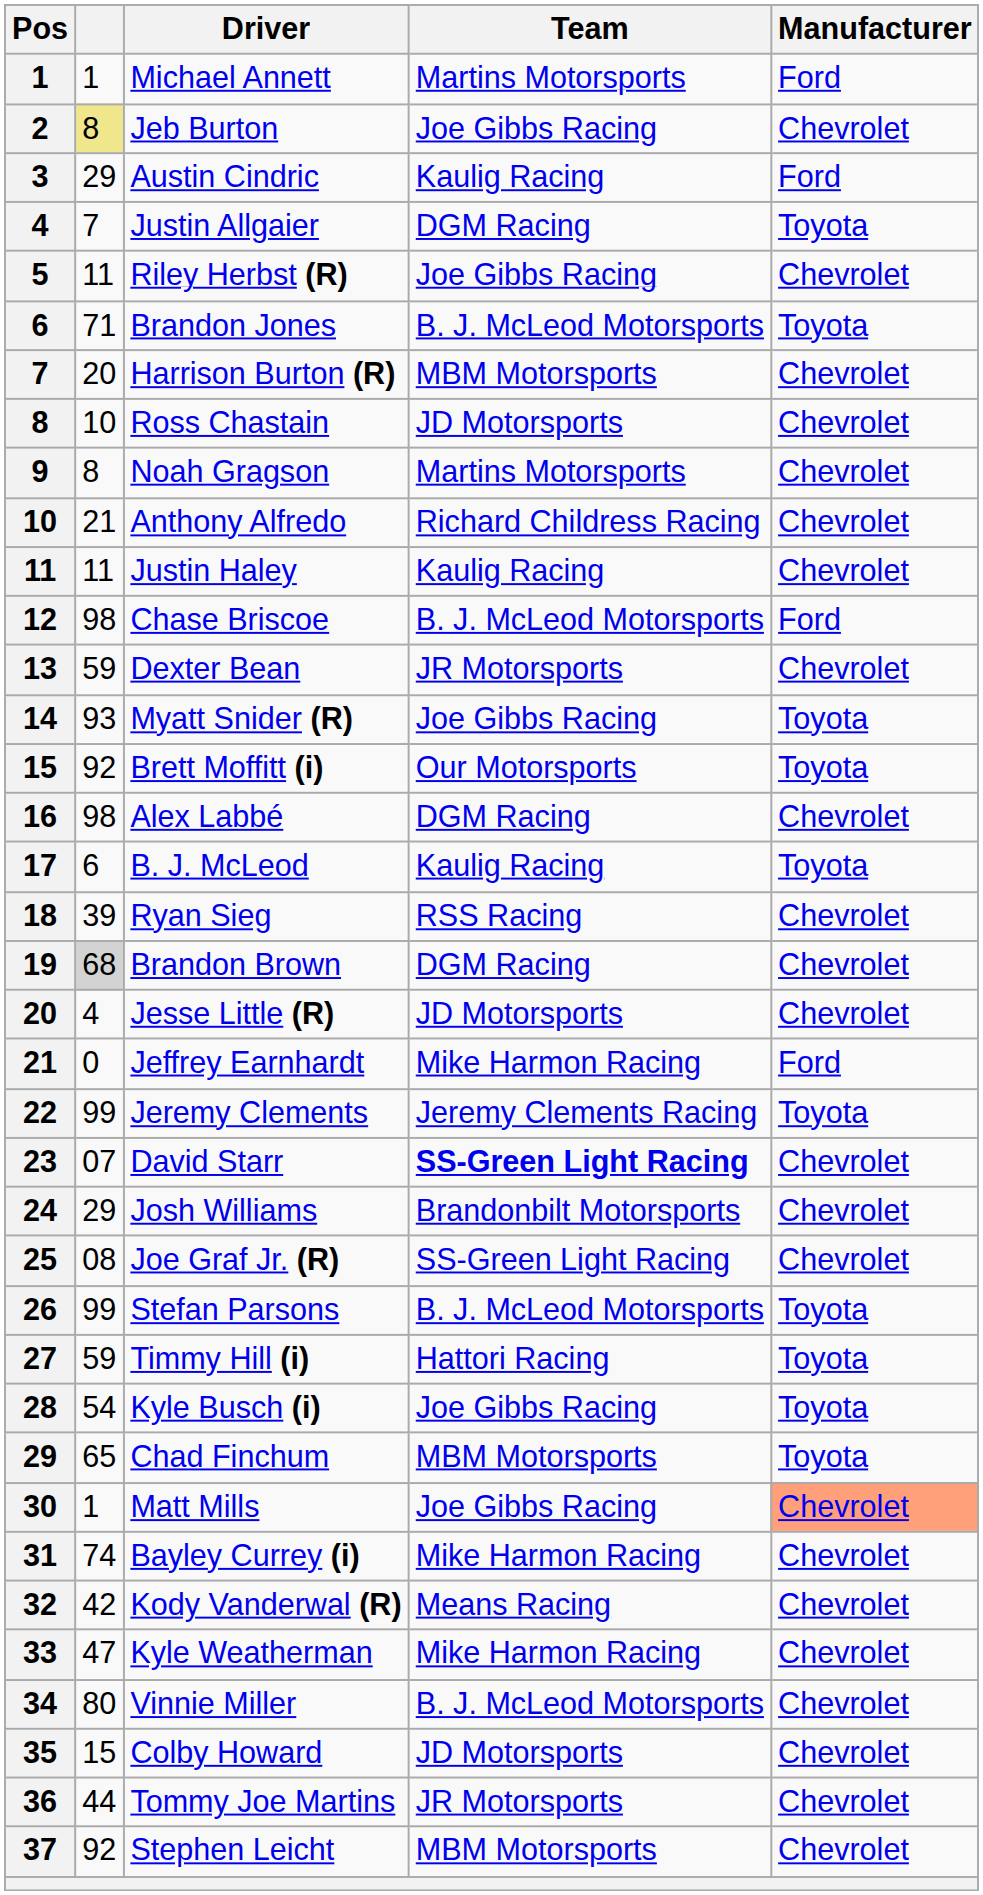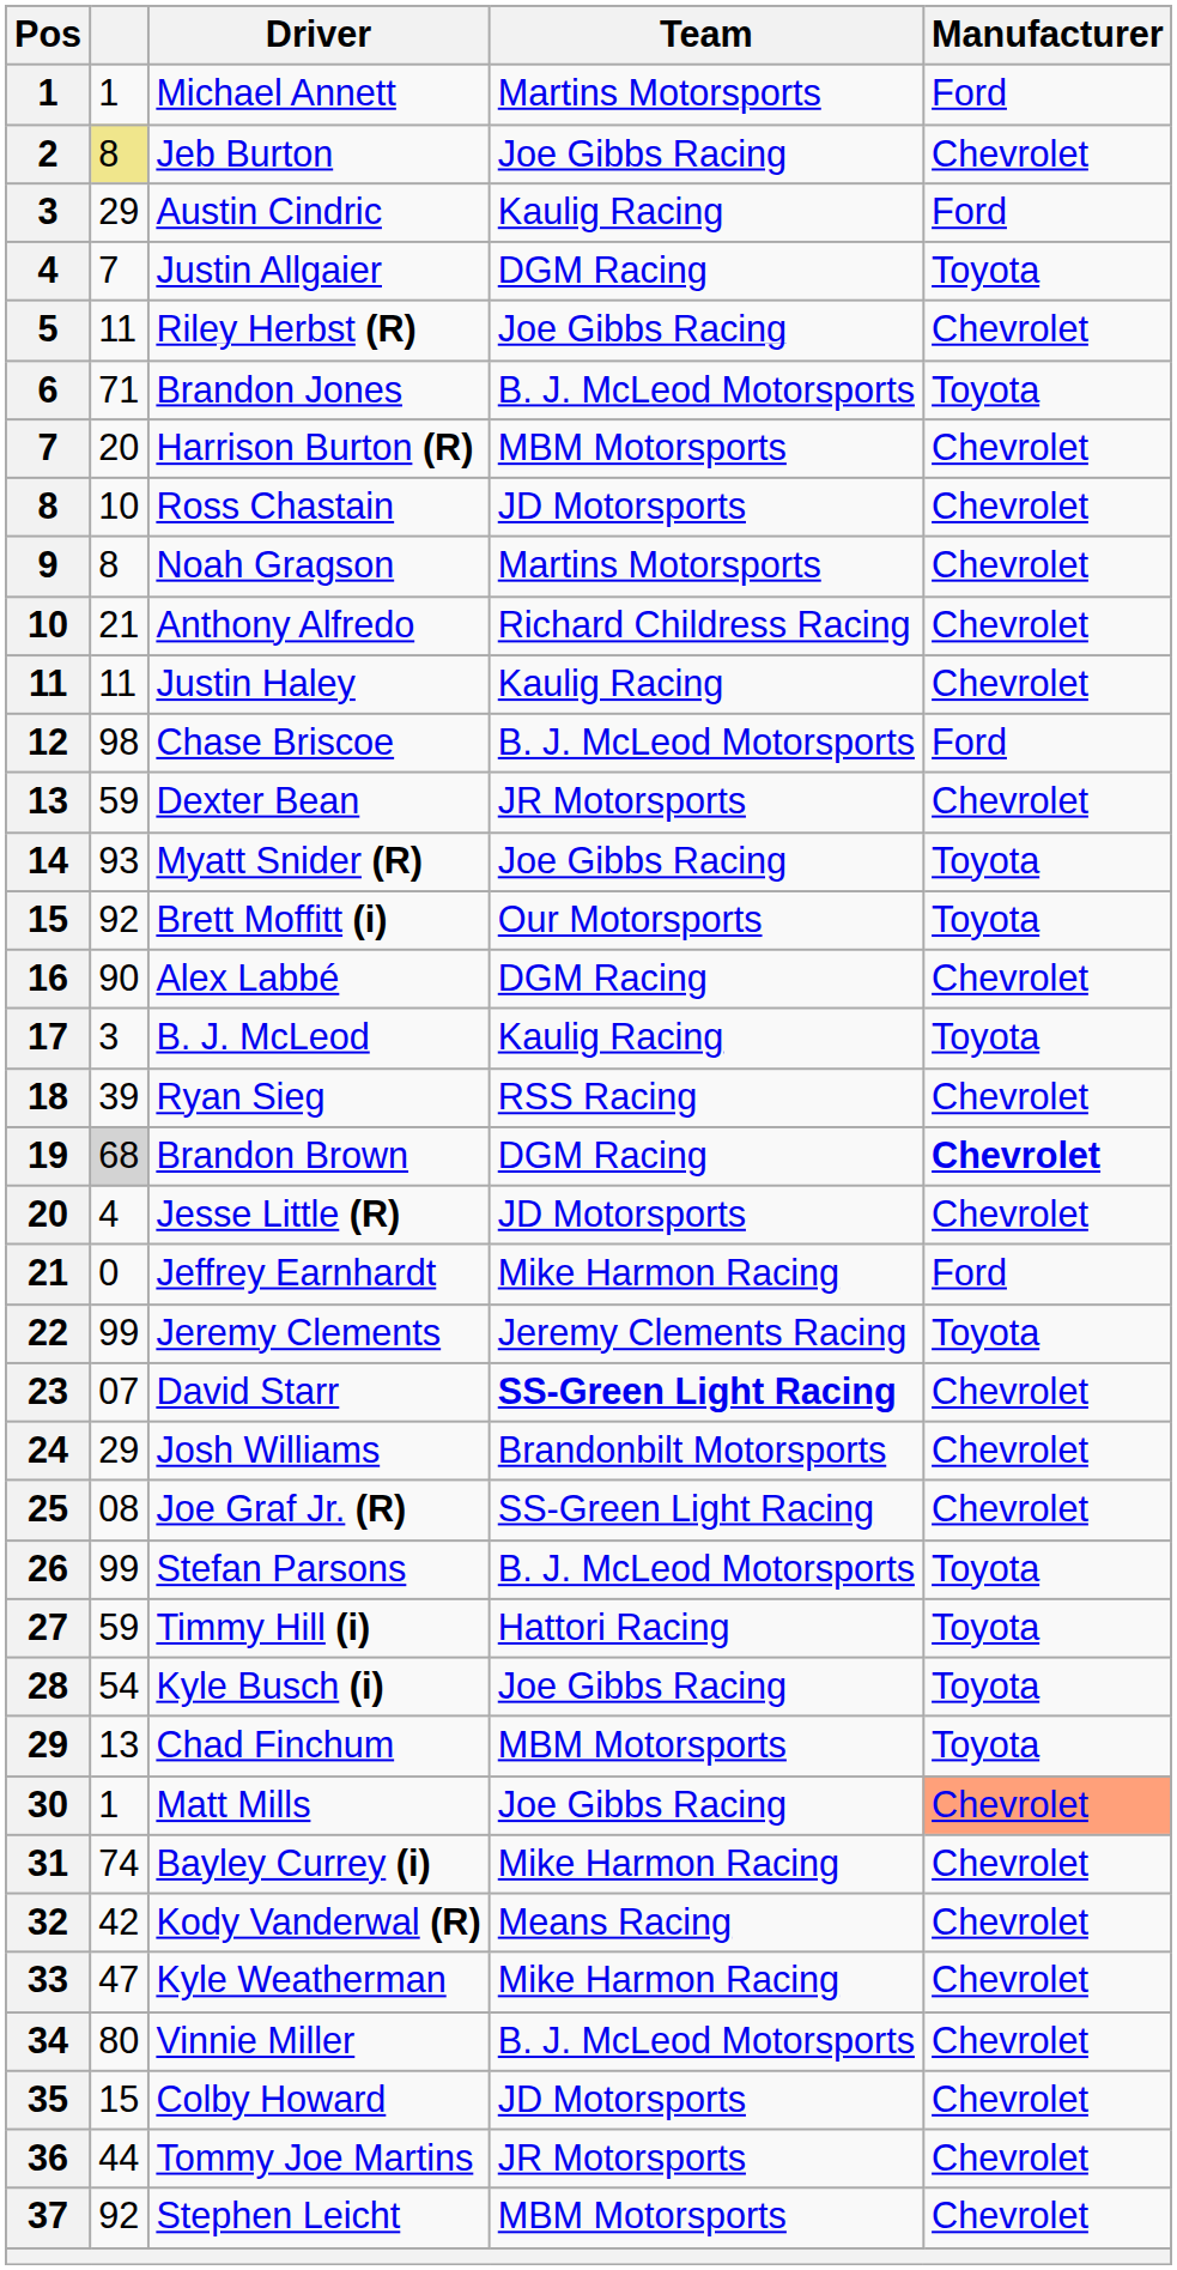 <table class="wikitable" style="font-size:98%">
 <tr>
 <th>Pos</th>
 <th></th>
 <th>Driver</th>
 <th>Team</th>
 <th>Manufacturer</th>
 </tr>
 <tr>
 <th>1</th>
 <td>1</td>
 <td><a href='#'>Michael Annett</a></td>
 <td><a href='#'>Martins Motorsports</a></td>
 <td><a href='#'>Ford</a></td>
 </tr>
 <tr>
 <th>2</th>
 <td style="background: khaki;">8</td>
 <td><a href='#'>Jeb Burton</a></td>
 <td><a href='#'>Joe Gibbs Racing</a></td>
 <td><a href='#'>Chevrolet</a></td>
 </tr>
 <tr>
 <th>3</th>
 <td>29</td>
 <td><a href='#'>Austin Cindric</a></td>
 <td><a href='#'>Kaulig Racing</a></td>
 <td><a href='#'>Ford</a></td>
 </tr>
 <tr>
 <th>4</th>
 <td>7</td>
 <td><a href='#'>Justin Allgaier</a></td>
 <td><a href='#'>DGM Racing</a></td>
 <td><a href='#'>Toyota</a></td>
 </tr>
 <tr>
 <th>5</th>
 <td>11</td>
 <td><a href='#'>Riley Herbst</a> <strong>(R)</strong></td>
 <td><a href='#'>Joe Gibbs Racing</a></td>
 <td><a href='#'>Chevrolet</a></td>
 </tr>
 <tr>
 <th>6</th>
 <td>71</td>
 <td><a href='#'>Brandon Jones</a></td>
 <td><a href='#'>B. J. McLeod Motorsports</a></td>
 <td><a href='#'>Toyota</a></td>
 </tr>
 <tr>
 <th>7</th>
 <td>20</td>
 <td><a href='#'>Harrison Burton</a> <strong>(R)</strong></td>
 <td><a href='#'>MBM Motorsports</a></td>
 <td><a href='#'>Chevrolet</a></td>
 </tr>
 <tr>
 <th>8</th>
 <td>10</td>
 <td><a href='#'>Ross Chastain</a></td>
 <td><a href='#'>JD Motorsports</a></td>
 <td><a href='#'>Chevrolet</a></td>
 </tr>
 <tr>
 <th>9</th>
 <td>8</td>
 <td><a href='#'>Noah Gragson</a></td>
 <td><a href='#'>Martins Motorsports</a></td>
 <td><a href='#'>Chevrolet</a></td>
 </tr>
 <tr>
 <th>10</th>
 <td>21</td>
 <td><a href='#'>Anthony Alfredo</a></td>
 <td><a href='#'>Richard Childress Racing</a></td>
 <td><a href='#'>Chevrolet</a></td>
 </tr>
 <tr>
 <th>11</th>
 <td>11</td>
 <td><a href='#'>Justin Haley</a></td>
 <td><a href='#'>Kaulig Racing</a></td>
 <td><a href='#'>Chevrolet</a></td>
 </tr>
 <tr>
 <th>12</th>
 <td>98</td>
 <td><a href='#'>Chase Briscoe</a></td>
 <td><a href='#'>B. J. McLeod Motorsports</a></td>
 <td><a href='#'>Ford</a></td>
 </tr>
 <tr>
 <th>13</th>
 <td>59</td>
 <td><a href='#'>Dexter Bean</a></td>
 <td><a href='#'>JR Motorsports</a></td>
 <td><a href='#'>Chevrolet</a></td>
 </tr>
 <tr>
 <th>14</th>
 <td>93</td>
 <td><a href='#'>Myatt Snider</a> <strong>(R)</strong></td>
 <td><a href='#'>Joe Gibbs Racing</a></td>
 <td><a href='#'>Toyota</a></td>
 </tr>
 <tr>
 <th>15</th>
 <td>92</td>
 <td><a href='#'>Brett Moffitt</a> <strong>(i)</strong></td>
 <td><a href='#'>Our Motorsports</a></td>
 <td><a href='#'>Toyota</a></td>
 </tr>
 <tr>
 <th>16</th>
-<td>98</td>
+<td>90</td>
 <td><a href='#'>Alex Labbé</a></td>
 <td><a href='#'>DGM Racing</a></td>
 <td><a href='#'>Chevrolet</a></td>
 </tr>
 <tr>
 <th>17</th>
-<td>6</td>
+<td>3</td>
 <td><a href='#'>B. J. McLeod</a></td>
 <td><a href='#'>Kaulig Racing</a></td>
 <td><a href='#'>Toyota</a></td>
 </tr>
 <tr>
 <th>18</th>
 <td>39</td>
 <td><a href='#'>Ryan Sieg</a></td>
 <td><a href='#'>RSS Racing</a></td>
 <td><a href='#'>Chevrolet</a></td>
 </tr>
 <tr>
 <th>19</th>
 <td style="background: lightgrey;">68</td>
 <td><a href='#'>Brandon Brown</a></td>
 <td><a href='#'>DGM Racing</a></td>
-<td><a href='#'>Chevrolet</a></td>
+<td><strong><a href='#'>Chevrolet</a></strong></td>
 </tr>
 <tr>
 <th>20</th>
 <td>4</td>
 <td><a href='#'>Jesse Little</a> <strong>(R)</strong></td>
 <td><a href='#'>JD Motorsports</a></td>
 <td><a href='#'>Chevrolet</a></td>
 </tr>
 <tr>
 <th>21</th>
 <td>0</td>
 <td><a href='#'>Jeffrey Earnhardt</a></td>
 <td><a href='#'>Mike Harmon Racing</a></td>
 <td><a href='#'>Ford</a></td>
 </tr>
 <tr>
 <th>22</th>
 <td>99</td>
 <td><a href='#'>Jeremy Clements</a></td>
 <td><a href='#'>Jeremy Clements Racing</a></td>
 <td><a href='#'>Toyota</a></td>
 </tr>
 <tr>
 <th>23</th>
 <td>07</td>
 <td><a href='#'>David Starr</a></td>
 <td><strong><a href='#'>SS-Green Light Racing</a></strong></td>
 <td><a href='#'>Chevrolet</a></td>
 </tr>
 <tr>
 <th>24</th>
 <td>29</td>
 <td><a href='#'>Josh Williams</a></td>
 <td><a href='#'>Brandonbilt Motorsports</a></td>
 <td><a href='#'>Chevrolet</a></td>
 </tr>
 <tr>
 <th>25</th>
 <td>08</td>
 <td><a href='#'>Joe Graf Jr.</a> <strong>(R)</strong></td>
 <td><a href='#'>SS-Green Light Racing</a></td>
 <td><a href='#'>Chevrolet</a></td>
 </tr>
 <tr>
 <th>26</th>
 <td>99</td>
 <td><a href='#'>Stefan Parsons</a></td>
 <td><a href='#'>B. J. McLeod Motorsports</a></td>
 <td><a href='#'>Toyota</a></td>
 </tr>
 <tr>
 <th>27</th>
 <td>59</td>
 <td><a href='#'>Timmy Hill</a> <strong>(i)</strong></td>
 <td><a href='#'>Hattori Racing</a></td>
 <td><a href='#'>Toyota</a></td>
 </tr>
 <tr>
 <th>28</th>
 <td>54</td>
 <td><a href='#'>Kyle Busch</a> <strong>(i)</strong></td>
 <td><a href='#'>Joe Gibbs Racing</a></td>
 <td><a href='#'>Toyota</a></td>
 </tr>
 <tr>
 <th>29</th>
-<td>65</td>
+<td>13</td>
 <td><a href='#'>Chad Finchum</a></td>
 <td><a href='#'>MBM Motorsports</a></td>
 <td><a href='#'>Toyota</a></td>
 </tr>
 <tr>
 <th>30</th>
 <td>1</td>
 <td><a href='#'>Matt Mills</a></td>
 <td><a href='#'>Joe Gibbs Racing</a></td>
 <td style="background: lightsalmon;"><a href='#'>Chevrolet</a></td>
 </tr>
 <tr>
 <th>31</th>
 <td>74</td>
 <td><a href='#'>Bayley Currey</a> <strong>(i)</strong></td>
 <td><a href='#'>Mike Harmon Racing</a></td>
 <td><a href='#'>Chevrolet</a></td>
 </tr>
 <tr>
 <th>32</th>
 <td>42</td>
 <td><a href='#'>Kody Vanderwal</a> <strong>(R)</strong></td>
 <td><a href='#'>Means Racing</a></td>
 <td><a href='#'>Chevrolet</a></td>
 </tr>
 <tr>
 <th>33</th>
 <td>47</td>
 <td><a href='#'>Kyle Weatherman</a></td>
 <td><a href='#'>Mike Harmon Racing</a></td>
 <td><a href='#'>Chevrolet</a></td>
 </tr>
 <tr>
 <th>34</th>
 <td>80</td>
 <td><a href='#'>Vinnie Miller</a></td>
 <td><a href='#'>B. J. McLeod Motorsports</a></td>
 <td><a href='#'>Chevrolet</a></td>
 </tr>
 <tr>
 <th>35</th>
 <td>15</td>
 <td><a href='#'>Colby Howard</a></td>
 <td><a href='#'>JD Motorsports</a></td>
 <td><a href='#'>Chevrolet</a></td>
 </tr>
 <tr>
 <th>36</th>
 <td>44</td>
 <td><a href='#'>Tommy Joe Martins</a></td>
 <td><a href='#'>JR Motorsports</a></td>
 <td><a href='#'>Chevrolet</a></td>
 </tr>
 <tr>
 <th>37</th>
 <td>92</td>
 <td><a href='#'>Stephen Leicht</a></td>
 <td><a href='#'>MBM Motorsports</a></td>
 <td><a href='#'>Chevrolet</a></td>
 </tr>
 <tr>
 <th colspan="5"></th>
 </tr>
 <tr>
 </tr>
 </table>
